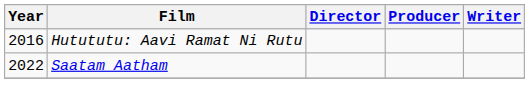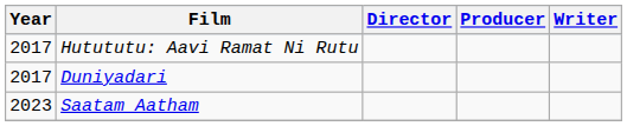 <table class="wikitable">
 <tr style="background:#b0c4de; text-align:center;">
 <th>Year</th>
 <th>Film</th>
 <th><a href='#'>Director</a></th>
 <th><a href='#'>Producer</a></th>
 <th><a href='#'>Writer</a></th>
 </tr>
 <tr>
-<td>2016</td>
+<td>2017</td>
 <td><em>Hutututu: Aavi Ramat Ni Rutu</em></td>
 <td></td>
 <td></td>
 <td></td>
 </tr>
 <tr>
-<td>2022</td>
+<td>2017</td>
+<td><em><a href='#'> Duniyadari</a></em></td>
+<td></td>
+<td></td>
+<td></td>
+</tr>
+<tr>
+<td>2023</td>
 <td><em><a href='#'>Saatam Aatham</a></em></td>
 <td></td>
 <td></td>
 <td></td>
 </tr>
 <tr>
 </tr>
 </table>
